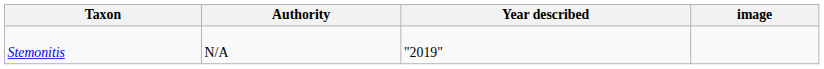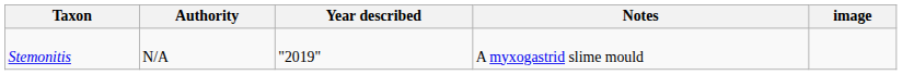 <table class="wikitable sortable" align="center" width="75%">
 <tr>
 <th>Taxon</th>
 <th>Authority</th>
 <th>Year described</th>
+<th>Notes</th>
 <th>image</th>
 </tr>
 <tr>
 <td><br><em><a href='#'>Stemonitis</a></em></td>
 <td><br>N/A</td>
 <td><br>"2019"</td>
+<td><br>A <a href='#'>myxogastrid</a> slime mould</td>
 <td><br></td>
 </tr>
 </table>
